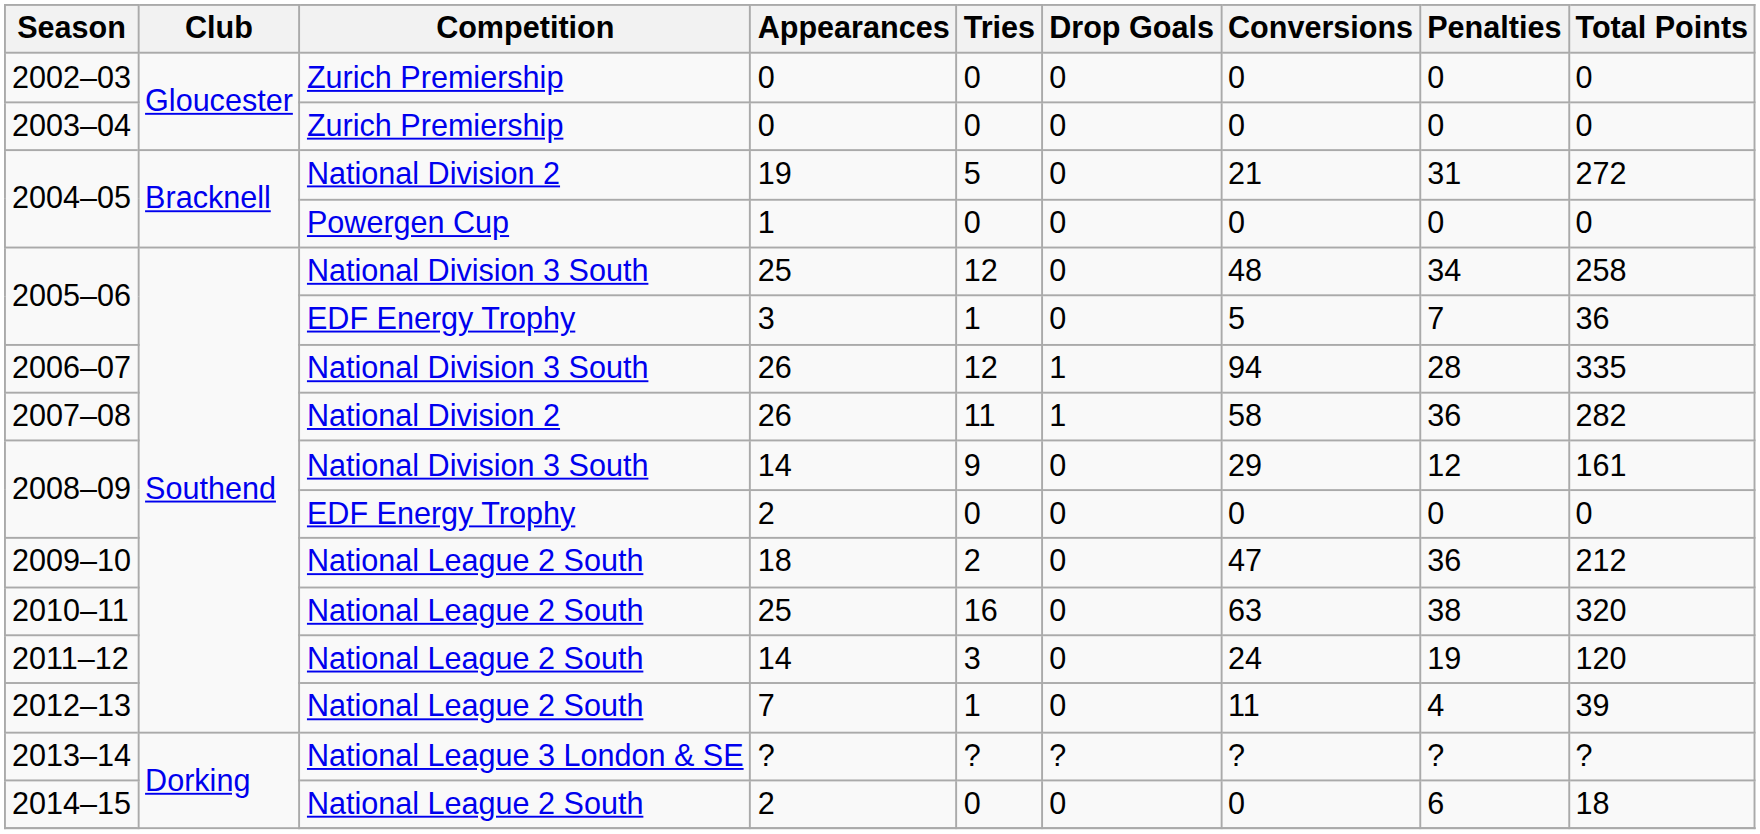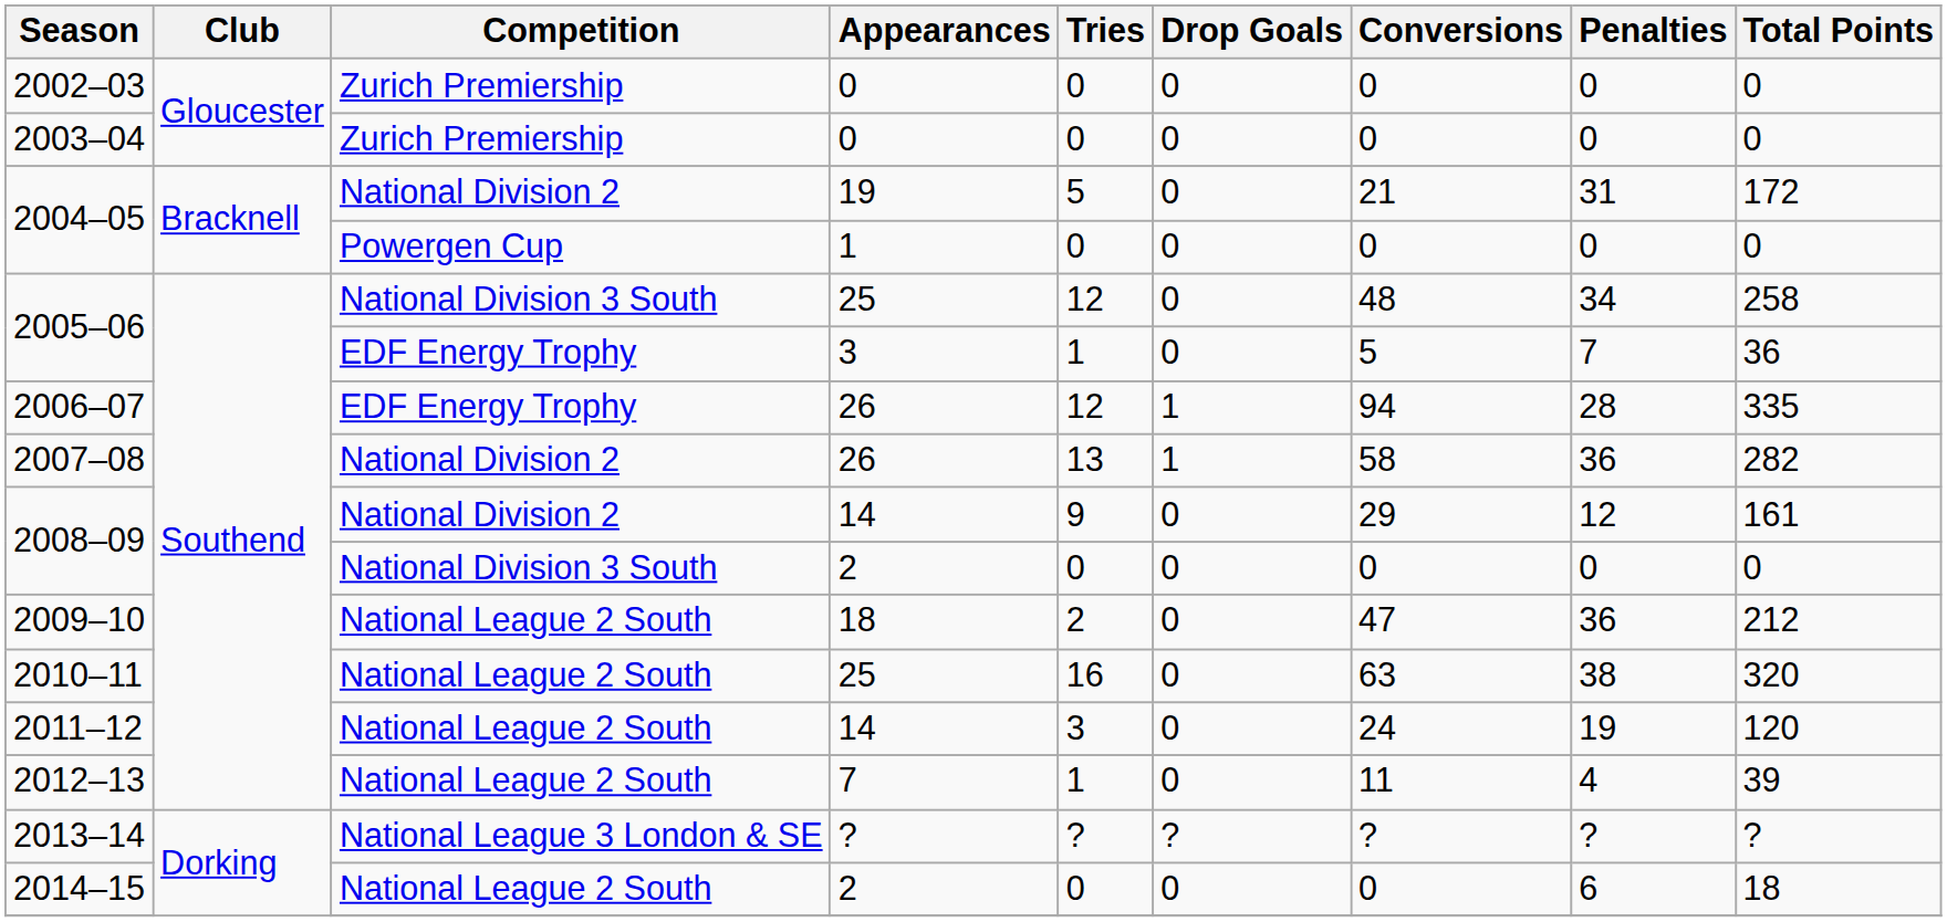 <table class="wikitable sortable">
 <tr>
 <th>Season</th>
 <th>Club</th>
 <th>Competition</th>
 <th>Appearances</th>
 <th>Tries</th>
 <th>Drop Goals</th>
 <th>Conversions</th>
 <th>Penalties</th>
 <th>Total Points</th>
 </tr>
 <tr>
 <td>2002–03</td>
 <td rowspan=2 align=left><a href='#'>Gloucester</a></td>
 <td><a href='#'>Zurich Premiership</a></td>
 <td>0</td>
 <td>0</td>
 <td>0</td>
 <td>0</td>
 <td>0</td>
 <td>0</td>
 </tr>
 <tr>
 <td>2003–04</td>
 <td><a href='#'>Zurich Premiership</a></td>
 <td>0</td>
 <td>0</td>
 <td>0</td>
 <td>0</td>
 <td>0</td>
 <td>0</td>
 </tr>
 <tr>
 <td rowspan=2 align=left>2004–05</td>
 <td rowspan=2 align=left><a href='#'>Bracknell</a></td>
 <td><a href='#'>National Division 2</a></td>
 <td>19</td>
 <td>5</td>
 <td>0</td>
 <td>21</td>
 <td>31</td>
-<td>272</td>
+<td>172</td>
 </tr>
 <tr>
 <td><a href='#'>Powergen Cup</a></td>
 <td>1</td>
 <td>0</td>
 <td>0</td>
 <td>0</td>
 <td>0</td>
 <td>0</td>
 </tr>
 <tr>
 <td rowspan=2 align=left>2005–06</td>
 <td rowspan=10 align=left><a href='#'>Southend</a></td>
 <td><a href='#'>National Division 3 South</a></td>
 <td>25</td>
 <td>12</td>
 <td>0</td>
 <td>48</td>
 <td>34</td>
 <td>258</td>
 </tr>
 <tr>
 <td><a href='#'>EDF Energy Trophy</a></td>
 <td>3</td>
 <td>1</td>
 <td>0</td>
 <td>5</td>
 <td>7</td>
 <td>36</td>
 </tr>
 <tr>
 <td>2006–07</td>
-<td><a href='#'>National Division 3 South</a></td>
+<td><a href='#'>EDF Energy Trophy</a></td>
 <td>26</td>
 <td>12</td>
 <td>1</td>
 <td>94</td>
 <td>28</td>
 <td>335</td>
 </tr>
 <tr>
 <td>2007–08</td>
 <td><a href='#'>National Division 2</a></td>
 <td>26</td>
-<td>11</td>
+<td>13</td>
 <td>1</td>
 <td>58</td>
 <td>36</td>
 <td>282</td>
 </tr>
 <tr>
 <td rowspan=2 align=left>2008–09</td>
-<td><a href='#'>National Division 3 South</a></td>
+<td><a href='#'>National Division 2</a></td>
 <td>14</td>
 <td>9</td>
 <td>0</td>
 <td>29</td>
 <td>12</td>
 <td>161</td>
 </tr>
 <tr>
-<td><a href='#'>EDF Energy Trophy</a></td>
+<td><a href='#'>National Division 3 South</a></td>
 <td>2</td>
 <td>0</td>
 <td>0</td>
 <td>0</td>
 <td>0</td>
 <td>0</td>
 </tr>
 <tr>
 <td>2009–10</td>
 <td><a href='#'>National League 2 South</a></td>
 <td>18</td>
 <td>2</td>
 <td>0</td>
 <td>47</td>
 <td>36</td>
 <td>212</td>
 </tr>
 <tr>
 <td>2010–11</td>
 <td><a href='#'>National League 2 South</a></td>
 <td>25</td>
 <td>16</td>
 <td>0</td>
 <td>63</td>
 <td>38</td>
 <td>320</td>
 </tr>
 <tr>
 <td>2011–12</td>
 <td><a href='#'>National League 2 South</a></td>
 <td>14</td>
 <td>3</td>
 <td>0</td>
 <td>24</td>
 <td>19</td>
 <td>120</td>
 </tr>
 <tr>
 <td>2012–13</td>
 <td><a href='#'>National League 2 South</a></td>
 <td>7</td>
 <td>1</td>
 <td>0</td>
 <td>11</td>
 <td>4</td>
 <td>39</td>
 </tr>
 <tr>
 <td>2013–14</td>
 <td rowspan=10 align=left><a href='#'>Dorking</a></td>
 <td><a href='#'>National League 3 London & SE</a></td>
 <td>?</td>
 <td>?</td>
 <td>?</td>
 <td>?</td>
 <td>?</td>
 <td>?</td>
 </tr>
 <tr>
 <td>2014–15</td>
 <td><a href='#'>National League 2 South</a></td>
 <td>2</td>
 <td>0</td>
 <td>0</td>
 <td>0</td>
 <td>6</td>
 <td>18</td>
 </tr>
 <tr>
 </tr>
 </table>
